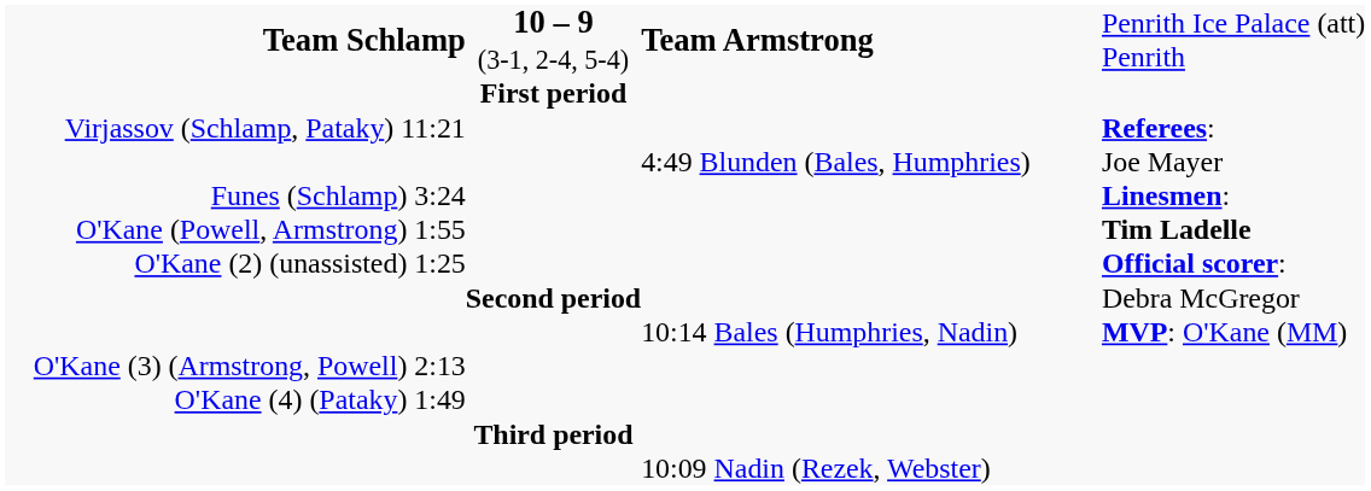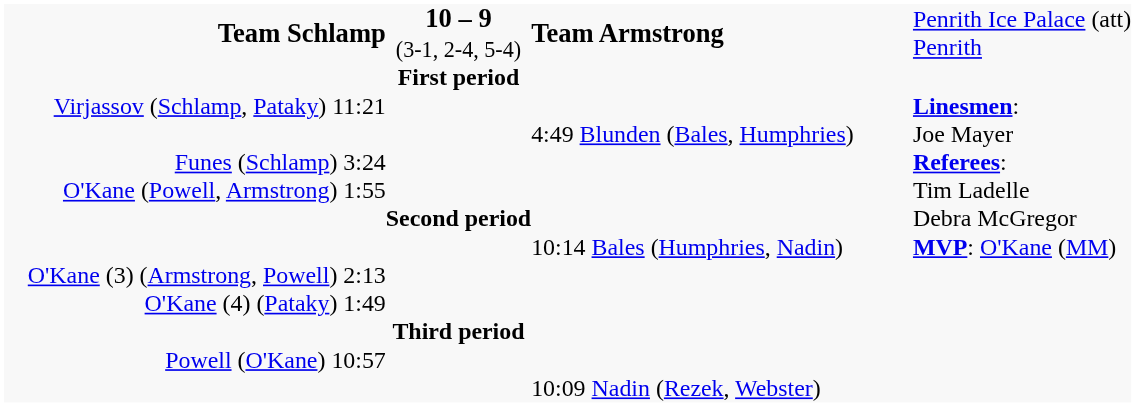 <table cellpadding=0 cellspacing=0 border=0 style="background-color:#F8F8F8">
 <tr>
 <td></td>
 <td align=right width="230"><strong>Team Schlamp</strong></td>
 <td align=center><strong>10 – 9 </strong><br><small>(3-1, 2-4, 5-4)</small></td>
 <td width="230"><strong>Team Armstrong</strong></td>
 <td style=font-size:90%><a href='#'>Penrith Ice Palace</a> (att)<br><a href='#'>Penrith</a></td>
 </tr>
 <tr style=font-size:90%>
 <td></td>
 <td></td>
 <td align=center><strong>First period</strong></td>
 </tr>
 <tr style=font-size:90%>
 <td></td>
 <td align=right><a href='#'>Virjassov</a> (<a href='#'>Schlamp</a>, <a href='#'>Pataky</a>) 11:21</td>
 <td></td>
 <td></td>
-<td><strong><a href='#'>Referees</a></strong>:</td>
+<td><strong><a href='#'>Linesmen</a></strong>:</td>
 </tr>
 <tr style=font-size:90%>
 <td></td>
 <td align=right></td>
 <td></td>
 <td>4:49 <a href='#'>Blunden</a> (<a href='#'>Bales</a>, <a href='#'>Humphries</a>)</td>
 <td>Joe Mayer</td>
 </tr>
 <tr style=font-size:90%>
 <td></td>
 <td align=right><a href='#'>Funes</a> (<a href='#'>Schlamp</a>) 3:24</td>
 <td></td>
 <td></td>
-<td><strong><a href='#'>Linesmen</a></strong>:</td>
+<td><strong><a href='#'>Referees</a></strong>:</td>
 </tr>
 <tr style=font-size:90%>
 <td></td>
 <td align=right><a href='#'>O'Kane</a> (<a href='#'>Powell</a>, <a href='#'>Armstrong</a>) 1:55</td>
 <td></td>
 <td></td>
-<td><strong>Tim Ladelle</strong></td>
-</tr>
-<tr style=font-size:90%>
-<td></td>
-<td align=right><a href='#'>O'Kane</a> (2) (unassisted) 1:25</td>
-<td></td>
-<td></td>
-<td><strong><a href='#'>Official scorer</a></strong>:</td>
+<td>Tim Ladelle</td>
 </tr>
 <tr style=font-size:90%>
 <td></td>
 <td></td>
 <td align=center><strong>Second period</strong></td>
 <td></td>
 <td>Debra McGregor</td>
 </tr>
 <tr style=font-size:90%>
 <td></td>
 <td align=right></td>
 <td></td>
 <td>10:14 <a href='#'>Bales</a> (<a href='#'>Humphries</a>, <a href='#'>Nadin</a>)</td>
 <td><strong><a href='#'>MVP</a></strong>: <a href='#'>O'Kane</a> (<a href='#'>MM</a>)</td>
 </tr>
 <tr style=font-size:90%>
 <td></td>
 <td align=right><a href='#'>O'Kane</a> (3) (<a href='#'>Armstrong</a>, <a href='#'>Powell</a>) 2:13</td>
 <td></td>
 <td></td>
 <td></td>
 </tr>
 <tr style=font-size:90%>
 <td></td>
 <td align=right><a href='#'>O'Kane</a> (4) (<a href='#'>Pataky</a>) 1:49</td>
 <td></td>
 <td></td>
 <td></td>
 </tr>
 <tr style=font-size:90%>
 <td></td>
 <td></td>
 <td align=center><strong>Third period</strong></td>
 </tr>
 <tr style=font-size:90%>
 <td></td>
+<td align=right><a href='#'>Powell</a> (<a href='#'>O'Kane</a>) 10:57</td>
+<td></td>
+<td></td>
+<td></td>
+</tr>
+<tr style=font-size:90%>
+<td></td>
 <td align=right></td>
 <td></td>
 <td>10:09 <a href='#'>Nadin</a> (<a href='#'>Rezek</a>, <a href='#'>Webster</a>)</td>
 <td></td>
 </tr>
 </table>
